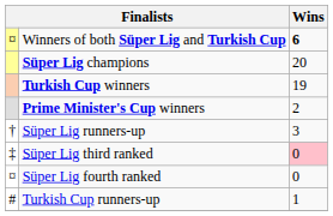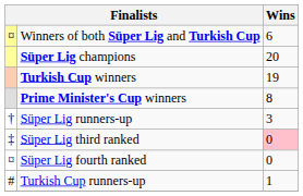 <table class="wikitable sortable">
 <tr>
 <th colspan=2>Finalists</th>
 <th>Wins</th>
 </tr>
 <tr>
 <td style="background-color:#ffff99">¤</td>
 <td>Winners of both <strong><a href='#'>Süper Lig</a></strong> and <strong><a href='#'>Turkish Cup</a></strong></td>
-<td><strong>6</strong></td>
+<td>6</td>
 </tr>
 <tr>
 <td style="background-color:#ffff99"></td>
 <td><strong><a href='#'>Süper Lig</a></strong> champions</td>
 <td>20</td>
 </tr>
 <tr>
 <td style="background-color:#fbceb1"></td>
 <td><strong><a href='#'>Turkish Cup</a></strong> winners</td>
 <td>19</td>
 </tr>
 <tr>
 <td style="background-color:#dedede"></td>
 <td><strong><a href='#'>Prime Minister's Cup</a></strong> winners</td>
-<td>2</td>
+<td>8</td>
 </tr>
 <tr>
 <td style="background-color:white">†</td>
 <td><a href='#'>Süper Lig</a> runners-up</td>
 <td>3</td>
 </tr>
 <tr>
 <td style="background-color:white">‡</td>
 <td><a href='#'>Süper Lig</a> third ranked</td>
 <td style="background: pink;">0</td>
 </tr>
 <tr>
 <td style="background-color:white">¤</td>
 <td><a href='#'>Süper Lig</a> fourth ranked</td>
 <td>0</td>
 </tr>
 <tr>
 <td style="background-color:white">#</td>
 <td><a href='#'>Turkish Cup</a> runners-up</td>
 <td>1</td>
 </tr>
 <tr>
 </tr>
 </table>
